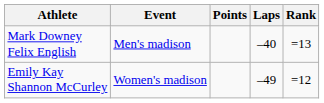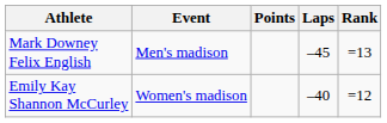 <table class=wikitable style=font-size:90%;text-align:center>
 <tr>
 <th>Athlete</th>
 <th>Event</th>
 <th>Points</th>
 <th>Laps</th>
 <th>Rank</th>
 </tr>
 <tr>
 <td align=left><a href='#'>Mark Downey</a><br><a href='#'>Felix English</a></td>
 <td align=left><a href='#'>Men's madison</a></td>
 <td></td>
-<td>–40</td>
+<td>–45</td>
 <td>=13</td>
 </tr>
 <tr>
 <td align=left><a href='#'>Emily Kay</a><br><a href='#'>Shannon McCurley</a></td>
 <td align=left><a href='#'>Women's madison</a></td>
 <td></td>
-<td>–49</td>
+<td>–40</td>
 <td>=12</td>
 </tr>
 </table>
